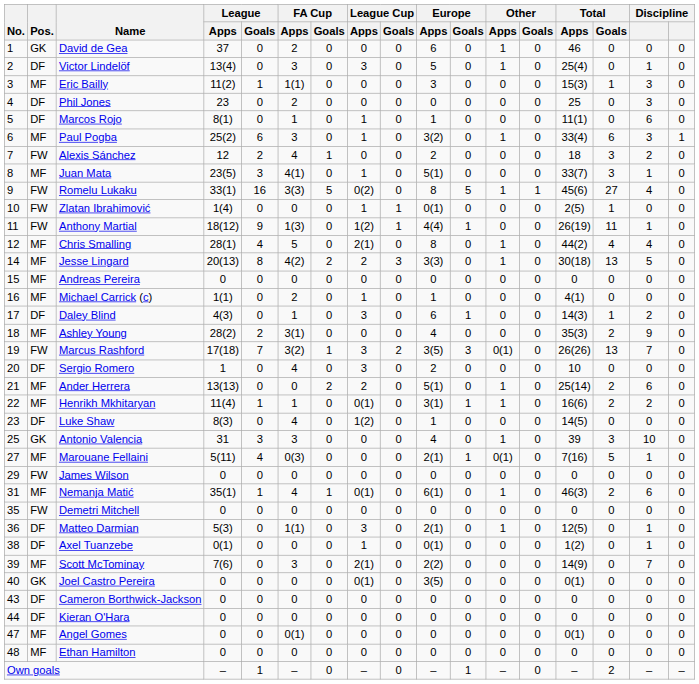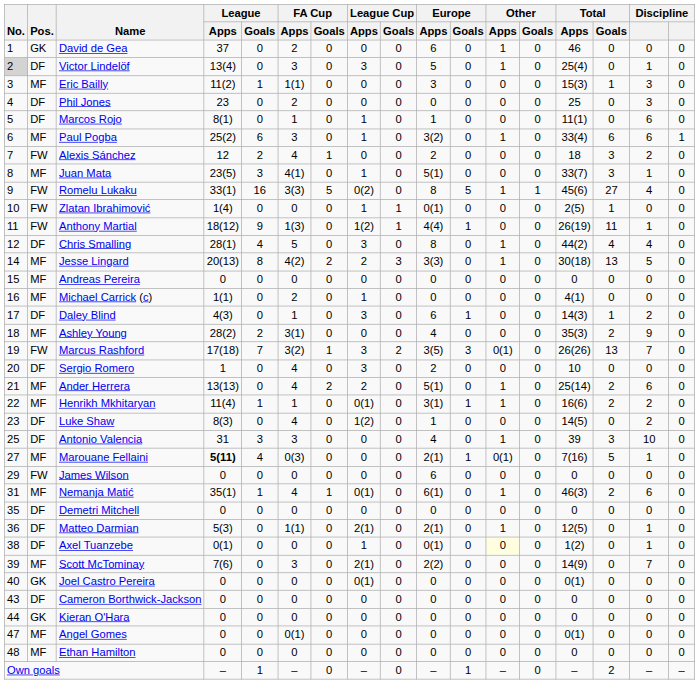 <table class="wikitable" style="text-align:center">
 <tr>
 <th rowspan="2" valign="bottom">No.</th>
 <th rowspan="2" valign="bottom">Pos.</th>
 <th rowspan="2" valign="bottom">Name</th>
 <th colspan="2" width="85">League</th>
 <th colspan="2" width="85">FA Cup</th>
 <th colspan="2" width="85">League Cup</th>
 <th colspan="2" width="85">Europe</th>
 <th colspan="2" width="85">Other</th>
 <th colspan="2" width="85">Total</th>
 <th colspan="2" width="85">Discipline</th>
 </tr>
 <tr>
 <th>Apps</th>
 <th>Goals</th>
 <th>Apps</th>
 <th>Goals</th>
 <th>Apps</th>
 <th>Goals</th>
 <th>Apps</th>
 <th>Goals</th>
 <th>Apps</th>
 <th>Goals</th>
 <th>Apps</th>
 <th>Goals</th>
 <th></th>
 <th></th>
 </tr>
 <tr>
 <td align="left">1</td>
 <td align="left">GK</td>
 <td align="left"> <a href='#'>David de Gea</a></td>
 <td>37</td>
 <td>0</td>
 <td>2</td>
 <td>0</td>
 <td>0</td>
 <td>0</td>
 <td>6</td>
 <td>0</td>
 <td>1</td>
 <td>0</td>
 <td>46</td>
 <td>0</td>
 <td>0</td>
 <td>0</td>
 </tr>
 <tr>
-<td align="left">2</td>
+<td align="left" style="background: lightgrey;">2</td>
 <td align="left">DF</td>
 <td align="left"> <a href='#'>Victor Lindelöf</a></td>
 <td>13(4)</td>
 <td>0</td>
 <td>3</td>
 <td>0</td>
 <td>3</td>
 <td>0</td>
 <td>5</td>
 <td>0</td>
 <td>1</td>
 <td>0</td>
 <td>25(4)</td>
 <td>0</td>
 <td>1</td>
 <td>0</td>
 </tr>
 <tr>
 <td align="left">3</td>
 <td align="left">MF</td>
 <td align="left"> <a href='#'>Eric Bailly</a></td>
 <td>11(2)</td>
 <td>1</td>
 <td>1(1)</td>
 <td>0</td>
 <td>0</td>
 <td>0</td>
 <td>3</td>
 <td>0</td>
 <td>0</td>
 <td>0</td>
 <td>15(3)</td>
 <td>1</td>
 <td>3</td>
 <td>0</td>
 </tr>
 <tr>
 <td align="left">4</td>
 <td align="left">DF</td>
 <td align="left"> <a href='#'>Phil Jones</a></td>
 <td>23</td>
 <td>0</td>
 <td>2</td>
 <td>0</td>
 <td>0</td>
 <td>0</td>
 <td>0</td>
 <td>0</td>
 <td>0</td>
 <td>0</td>
 <td>25</td>
 <td>0</td>
 <td>3</td>
 <td>0</td>
 </tr>
 <tr>
 <td align="left">5</td>
 <td align="left">DF</td>
 <td align="left"> <a href='#'>Marcos Rojo</a></td>
 <td>8(1)</td>
 <td>0</td>
 <td>1</td>
 <td>0</td>
 <td>1</td>
 <td>0</td>
 <td>1</td>
 <td>0</td>
 <td>0</td>
 <td>0</td>
 <td>11(1)</td>
 <td>0</td>
 <td>6</td>
 <td>0</td>
 </tr>
 <tr>
 <td align="left">6</td>
 <td align="left">MF</td>
 <td align="left"> <a href='#'>Paul Pogba</a></td>
 <td>25(2)</td>
 <td>6</td>
 <td>3</td>
 <td>0</td>
 <td>1</td>
 <td>0</td>
 <td>3(2)</td>
 <td>0</td>
 <td>1</td>
 <td>0</td>
 <td>33(4)</td>
 <td>6</td>
-<td>3</td>
+<td>6</td>
 <td>1</td>
 </tr>
 <tr>
 <td align="left">7</td>
 <td align="left">FW</td>
 <td align="left"> <a href='#'>Alexis Sánchez</a></td>
 <td>12</td>
 <td>2</td>
 <td>4</td>
 <td>1</td>
 <td>0</td>
 <td>0</td>
 <td>2</td>
 <td>0</td>
 <td>0</td>
 <td>0</td>
 <td>18</td>
 <td>3</td>
 <td>2</td>
 <td>0</td>
 </tr>
 <tr>
 <td align="left">8</td>
 <td align="left">MF</td>
 <td align="left"> <a href='#'>Juan Mata</a></td>
 <td>23(5)</td>
 <td>3</td>
 <td>4(1)</td>
 <td>0</td>
 <td>1</td>
 <td>0</td>
 <td>5(1)</td>
 <td>0</td>
 <td>0</td>
 <td>0</td>
 <td>33(7)</td>
 <td>3</td>
 <td>1</td>
 <td>0</td>
 </tr>
 <tr>
 <td align="left">9</td>
 <td align="left">FW</td>
 <td align="left"> <a href='#'>Romelu Lukaku</a></td>
 <td>33(1)</td>
 <td>16</td>
 <td>3(3)</td>
 <td>5</td>
 <td>0(2)</td>
 <td>0</td>
 <td>8</td>
 <td>5</td>
 <td>1</td>
 <td>1</td>
 <td>45(6)</td>
 <td>27</td>
 <td>4</td>
 <td>0</td>
 </tr>
 <tr>
 <td align="left">10</td>
 <td align="left">FW</td>
 <td align="left"> <a href='#'>Zlatan Ibrahimović</a></td>
 <td>1(4)</td>
 <td>0</td>
 <td>0</td>
 <td>0</td>
 <td>1</td>
 <td>1</td>
 <td>0(1)</td>
 <td>0</td>
 <td>0</td>
 <td>0</td>
 <td>2(5)</td>
 <td>1</td>
 <td>0</td>
 <td>0</td>
 </tr>
 <tr>
 <td align="left">11</td>
 <td align="left">FW</td>
 <td align="left"> <a href='#'>Anthony Martial</a></td>
 <td>18(12)</td>
 <td>9</td>
 <td>1(3)</td>
 <td>0</td>
 <td>1(2)</td>
 <td>1</td>
 <td>4(4)</td>
 <td>1</td>
 <td>0</td>
 <td>0</td>
 <td>26(19)</td>
 <td>11</td>
 <td>1</td>
 <td>0</td>
 </tr>
 <tr>
 <td align="left">12</td>
-<td align="left">MF</td>
+<td align="left">DF</td>
 <td align="left"> <a href='#'>Chris Smalling</a></td>
 <td>28(1)</td>
 <td>4</td>
 <td>5</td>
 <td>0</td>
-<td>2(1)</td>
+<td>3</td>
 <td>0</td>
 <td>8</td>
 <td>0</td>
 <td>1</td>
 <td>0</td>
 <td>44(2)</td>
 <td>4</td>
 <td>4</td>
 <td>0</td>
 </tr>
 <tr>
 <td align="left">14</td>
 <td align="left">MF</td>
 <td align="left"> <a href='#'>Jesse Lingard</a></td>
 <td>20(13)</td>
 <td>8</td>
 <td>4(2)</td>
 <td>2</td>
 <td>2</td>
 <td>3</td>
 <td>3(3)</td>
 <td>0</td>
 <td>1</td>
 <td>0</td>
 <td>30(18)</td>
 <td>13</td>
 <td>5</td>
 <td>0</td>
 </tr>
 <tr>
 <td align="left">15</td>
 <td align="left">MF</td>
 <td align="left"> <a href='#'>Andreas Pereira</a></td>
 <td>0</td>
 <td>0</td>
 <td>0</td>
 <td>0</td>
 <td>0</td>
 <td>0</td>
 <td>0</td>
 <td>0</td>
 <td>0</td>
 <td>0</td>
 <td>0</td>
 <td>0</td>
 <td>0</td>
 <td>0</td>
 </tr>
 <tr>
 <td align="left">16</td>
 <td align="left">MF</td>
 <td align="left"> <a href='#'>Michael Carrick</a> (<a href='#'>c</a>)</td>
 <td>1(1)</td>
 <td>0</td>
 <td>2</td>
 <td>0</td>
 <td>1</td>
 <td>0</td>
-<td>1</td>
+<td>0</td>
 <td>0</td>
 <td>0</td>
 <td>0</td>
 <td>4(1)</td>
 <td>0</td>
 <td>0</td>
 <td>0</td>
 </tr>
 <tr>
 <td align="left">17</td>
 <td align="left">DF</td>
 <td align="left"> <a href='#'>Daley Blind</a></td>
 <td>4(3)</td>
 <td>0</td>
 <td>1</td>
 <td>0</td>
 <td>3</td>
 <td>0</td>
 <td>6</td>
 <td>1</td>
 <td>0</td>
 <td>0</td>
 <td>14(3)</td>
 <td>1</td>
 <td>2</td>
 <td>0</td>
 </tr>
 <tr>
 <td align="left">18</td>
 <td align="left">MF</td>
 <td align="left"> <a href='#'>Ashley Young</a></td>
 <td>28(2)</td>
 <td>2</td>
 <td>3(1)</td>
 <td>0</td>
 <td>0</td>
 <td>0</td>
 <td>4</td>
 <td>0</td>
 <td>0</td>
 <td>0</td>
 <td>35(3)</td>
 <td>2</td>
 <td>9</td>
 <td>0</td>
 </tr>
 <tr>
 <td align="left">19</td>
 <td align="left">FW</td>
 <td align="left"> <a href='#'>Marcus Rashford</a></td>
 <td>17(18)</td>
 <td>7</td>
 <td>3(2)</td>
 <td>1</td>
 <td>3</td>
 <td>2</td>
 <td>3(5)</td>
 <td>3</td>
 <td>0(1)</td>
 <td>0</td>
 <td>26(26)</td>
 <td>13</td>
 <td>7</td>
 <td>0</td>
 </tr>
 <tr>
 <td align="left">20</td>
 <td align="left">DF</td>
 <td align="left"> <a href='#'>Sergio Romero</a></td>
 <td>1</td>
 <td>0</td>
 <td>4</td>
 <td>0</td>
 <td>3</td>
 <td>0</td>
 <td>2</td>
 <td>0</td>
 <td>0</td>
 <td>0</td>
 <td>10</td>
 <td>0</td>
 <td>0</td>
 <td>0</td>
 </tr>
 <tr>
 <td align="left">21</td>
 <td align="left">MF</td>
 <td align="left"> <a href='#'>Ander Herrera</a></td>
 <td>13(13)</td>
 <td>0</td>
-<td>0</td>
+<td>4</td>
 <td>2</td>
 <td>2</td>
 <td>0</td>
 <td>5(1)</td>
 <td>0</td>
 <td>1</td>
 <td>0</td>
 <td>25(14)</td>
 <td>2</td>
 <td>6</td>
 <td>0</td>
 </tr>
 <tr>
 <td align="left">22</td>
 <td align="left">MF</td>
 <td align="left"> <a href='#'>Henrikh Mkhitaryan</a></td>
 <td>11(4)</td>
 <td>1</td>
 <td>1</td>
 <td>0</td>
 <td>0(1)</td>
 <td>0</td>
 <td>3(1)</td>
 <td>1</td>
 <td>1</td>
 <td>0</td>
 <td>16(6)</td>
 <td>2</td>
 <td>2</td>
 <td>0</td>
 </tr>
 <tr>
 <td align="left">23</td>
 <td align="left">DF</td>
 <td align="left"> <a href='#'>Luke Shaw</a></td>
 <td>8(3)</td>
 <td>0</td>
 <td>4</td>
 <td>0</td>
 <td>1(2)</td>
 <td>0</td>
 <td>1</td>
 <td>0</td>
 <td>0</td>
 <td>0</td>
 <td>14(5)</td>
 <td>0</td>
-<td>0</td>
+<td>2</td>
 <td>0</td>
 </tr>
 <tr>
 <td align="left">25</td>
-<td align="left">GK</td>
+<td align="left">DF</td>
 <td align="left"> <a href='#'>Antonio Valencia</a></td>
 <td>31</td>
 <td>3</td>
 <td>3</td>
 <td>0</td>
 <td>0</td>
 <td>0</td>
 <td>4</td>
 <td>0</td>
 <td>1</td>
 <td>0</td>
 <td>39</td>
 <td>3</td>
 <td>10</td>
 <td>0</td>
 </tr>
 <tr>
 <td align="left">27</td>
 <td align="left">MF</td>
 <td align="left"> <a href='#'>Marouane Fellaini</a></td>
-<td>5(11)</td>
+<td><strong>5(11)</strong></td>
 <td>4</td>
 <td>0(3)</td>
 <td>0</td>
 <td>0</td>
 <td>0</td>
 <td>2(1)</td>
 <td>1</td>
 <td>0(1)</td>
 <td>0</td>
 <td>7(16)</td>
 <td>5</td>
 <td>1</td>
 <td>0</td>
 </tr>
 <tr>
 <td align="left">29</td>
 <td align="left">FW</td>
 <td align="left"> <a href='#'>James Wilson</a></td>
 <td>0</td>
 <td>0</td>
 <td>0</td>
 <td>0</td>
 <td>0</td>
 <td>0</td>
-<td>0</td>
+<td>6</td>
 <td>0</td>
 <td>0</td>
 <td>0</td>
 <td>0</td>
 <td>0</td>
 <td>0</td>
 <td>0</td>
 </tr>
 <tr>
 <td align="left">31</td>
 <td align="left">MF</td>
 <td align="left"> <a href='#'>Nemanja Matić</a></td>
 <td>35(1)</td>
 <td>1</td>
 <td>4</td>
 <td>1</td>
 <td>0(1)</td>
 <td>0</td>
 <td>6(1)</td>
 <td>0</td>
 <td>1</td>
 <td>0</td>
 <td>46(3)</td>
 <td>2</td>
 <td>6</td>
 <td>0</td>
 </tr>
 <tr>
 <td align="left">35</td>
-<td align="left">FW</td>
+<td align="left">DF</td>
 <td align="left"> <a href='#'>Demetri Mitchell</a></td>
 <td>0</td>
 <td>0</td>
 <td>0</td>
 <td>0</td>
 <td>0</td>
 <td>0</td>
 <td>0</td>
 <td>0</td>
 <td>0</td>
 <td>0</td>
 <td>0</td>
 <td>0</td>
 <td>0</td>
 <td>0</td>
 </tr>
 <tr>
 <td align="left">36</td>
 <td align="left">DF</td>
 <td align="left"> <a href='#'>Matteo Darmian</a></td>
 <td>5(3)</td>
 <td>0</td>
 <td>1(1)</td>
 <td>0</td>
-<td>3</td>
+<td>2(1)</td>
 <td>0</td>
 <td>2(1)</td>
 <td>0</td>
 <td>1</td>
 <td>0</td>
 <td>12(5)</td>
 <td>0</td>
 <td>1</td>
 <td>0</td>
 </tr>
 <tr>
 <td align="left">38</td>
 <td align="left">DF</td>
 <td align="left"> <a href='#'>Axel Tuanzebe</a></td>
 <td>0(1)</td>
 <td>0</td>
 <td>0</td>
 <td>0</td>
 <td>1</td>
 <td>0</td>
 <td>0(1)</td>
 <td>0</td>
-<td>0</td>
+<td style="background: lightyellow;">0</td>
 <td>0</td>
 <td>1(2)</td>
 <td>0</td>
 <td>1</td>
 <td>0</td>
 </tr>
 <tr>
 <td align="left">39</td>
 <td align="left">MF</td>
 <td align="left"> <a href='#'>Scott McTominay</a></td>
 <td>7(6)</td>
 <td>0</td>
 <td>3</td>
 <td>0</td>
 <td>2(1)</td>
 <td>0</td>
 <td>2(2)</td>
 <td>0</td>
 <td>0</td>
 <td>0</td>
 <td>14(9)</td>
 <td>0</td>
 <td>7</td>
 <td>0</td>
 </tr>
 <tr>
 <td align="left">40</td>
 <td align="left">GK</td>
 <td align="left"> <a href='#'>Joel Castro Pereira</a></td>
 <td>0</td>
 <td>0</td>
 <td>0</td>
 <td>0</td>
 <td>0(1)</td>
 <td>0</td>
-<td>3(5)</td>
+<td>0</td>
 <td>0</td>
 <td>0</td>
 <td>0</td>
 <td>0(1)</td>
 <td>0</td>
 <td>0</td>
 <td>0</td>
 </tr>
 <tr>
 <td align="left">43</td>
 <td align="left">DF</td>
 <td align="left"> <a href='#'>Cameron Borthwick-Jackson</a></td>
 <td>0</td>
 <td>0</td>
 <td>0</td>
 <td>0</td>
 <td>0</td>
 <td>0</td>
 <td>0</td>
 <td>0</td>
 <td>0</td>
 <td>0</td>
 <td>0</td>
 <td>0</td>
 <td>0</td>
 <td>0</td>
 </tr>
 <tr>
 <td align="left">44</td>
-<td align="left">DF</td>
+<td align="left">GK</td>
 <td align="left"> <a href='#'>Kieran O'Hara</a></td>
 <td>0</td>
 <td>0</td>
 <td>0</td>
 <td>0</td>
 <td>0</td>
 <td>0</td>
 <td>0</td>
 <td>0</td>
 <td>0</td>
 <td>0</td>
 <td>0</td>
 <td>0</td>
 <td>0</td>
 <td>0</td>
 </tr>
 <tr>
 <td align="left">47</td>
 <td align="left">MF</td>
 <td align="left"> <a href='#'>Angel Gomes</a></td>
 <td>0</td>
 <td>0</td>
 <td>0(1)</td>
 <td>0</td>
 <td>0</td>
 <td>0</td>
 <td>0</td>
 <td>0</td>
 <td>0</td>
 <td>0</td>
 <td>0(1)</td>
 <td>0</td>
 <td>0</td>
 <td>0</td>
 </tr>
 <tr>
 <td align="left">48</td>
 <td align="left">MF</td>
 <td align="left"> <a href='#'>Ethan Hamilton</a></td>
 <td>0</td>
 <td>0</td>
 <td>0</td>
 <td>0</td>
 <td>0</td>
 <td>0</td>
 <td>0</td>
 <td>0</td>
 <td>0</td>
 <td>0</td>
 <td>0</td>
 <td>0</td>
 <td>0</td>
 <td>0</td>
 </tr>
 <tr>
 <td colspan="3" align="left"><a href='#'>Own goals</a></td>
 <td>–</td>
 <td>1</td>
 <td>–</td>
 <td>0</td>
 <td>–</td>
 <td>0</td>
 <td>–</td>
 <td>1</td>
 <td>–</td>
 <td>0</td>
 <td>–</td>
 <td>2</td>
 <td>–</td>
 <td>–</td>
 </tr>
 </table>
